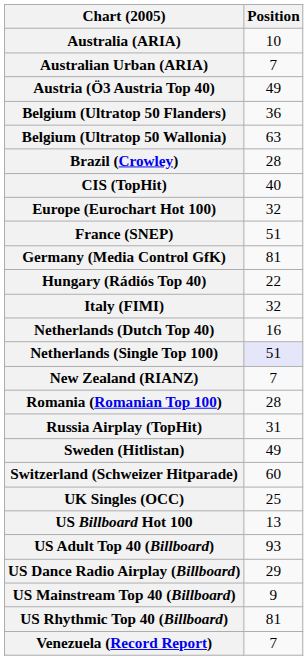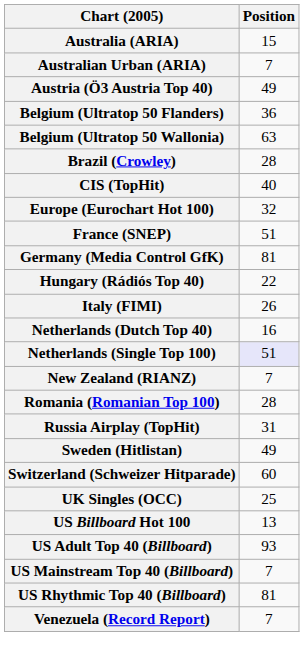 <table class="wikitable sortable plainrowheaders" style="text-align:center">
 <tr>
 <th scope="col">Chart (2005)</th>
 <th scope="col">Position</th>
 </tr>
 <tr>
 <th scope="row">Australia (ARIA)</th>
-<td>10</td>
+<td>15</td>
 </tr>
 <tr>
 <th scope="row">Australian Urban (ARIA)</th>
 <td>7</td>
 </tr>
 <tr>
 <th scope="row">Austria (Ö3 Austria Top 40)</th>
 <td>49</td>
 </tr>
 <tr>
 <th scope="row">Belgium (Ultratop 50 Flanders)</th>
 <td>36</td>
 </tr>
 <tr>
 <th scope="row">Belgium (Ultratop 50 Wallonia)</th>
 <td>63</td>
 </tr>
 <tr>
 <th scope="row">Brazil (<a href='#'>Crowley</a>)</th>
 <td>28</td>
 </tr>
 <tr>
 <th scope="row">CIS (TopHit)</th>
 <td>40</td>
 </tr>
 <tr>
 <th scope="row">Europe (Eurochart Hot 100)</th>
 <td>32</td>
 </tr>
 <tr>
 <th scope="row">France (SNEP)</th>
 <td>51</td>
 </tr>
 <tr>
 <th scope="row">Germany (Media Control GfK)</th>
 <td>81</td>
 </tr>
 <tr>
 <th scope="row">Hungary (Rádiós Top 40)</th>
 <td>22</td>
 </tr>
 <tr>
 <th scope="row">Italy (FIMI)</th>
-<td>32</td>
+<td>26</td>
 </tr>
 <tr>
 <th scope="row">Netherlands (Dutch Top 40)</th>
 <td>16</td>
 </tr>
 <tr>
 <th scope="row">Netherlands (Single Top 100)</th>
 <td style="background: lavender;">51</td>
 </tr>
 <tr>
 <th scope="row">New Zealand (RIANZ)</th>
 <td>7</td>
 </tr>
 <tr>
 <th scope="row">Romania (<a href='#'>Romanian Top 100</a>)</th>
 <td>28</td>
 </tr>
 <tr>
 <th scope="row">Russia Airplay (TopHit)</th>
 <td>31</td>
 </tr>
 <tr>
 <th scope="row">Sweden (Hitlistan)</th>
 <td>49</td>
 </tr>
 <tr>
 <th scope="row">Switzerland (Schweizer Hitparade)</th>
 <td>60</td>
 </tr>
 <tr>
 <th scope="row">UK Singles (OCC)</th>
 <td>25</td>
 </tr>
 <tr>
 <th scope="row">US <em>Billboard</em> Hot 100</th>
 <td>13</td>
 </tr>
 <tr>
 <th scope="row">US Adult Top 40 (<em>Billboard</em>)</th>
 <td>93</td>
 </tr>
 <tr>
-<th scope="row">US Dance Radio Airplay (<em>Billboard</em>)</th>
-<td>29</td>
-</tr>
-<tr>
 <th scope="row">US Mainstream Top 40 (<em>Billboard</em>)</th>
-<td>9</td>
+<td>7</td>
 </tr>
 <tr>
 <th scope="row">US Rhythmic Top 40 (<em>Billboard</em>)</th>
 <td>81</td>
 </tr>
 <tr>
 <th scope="row">Venezuela (<a href='#'>Record Report</a>)</th>
 <td>7</td>
 </tr>
 </table>
